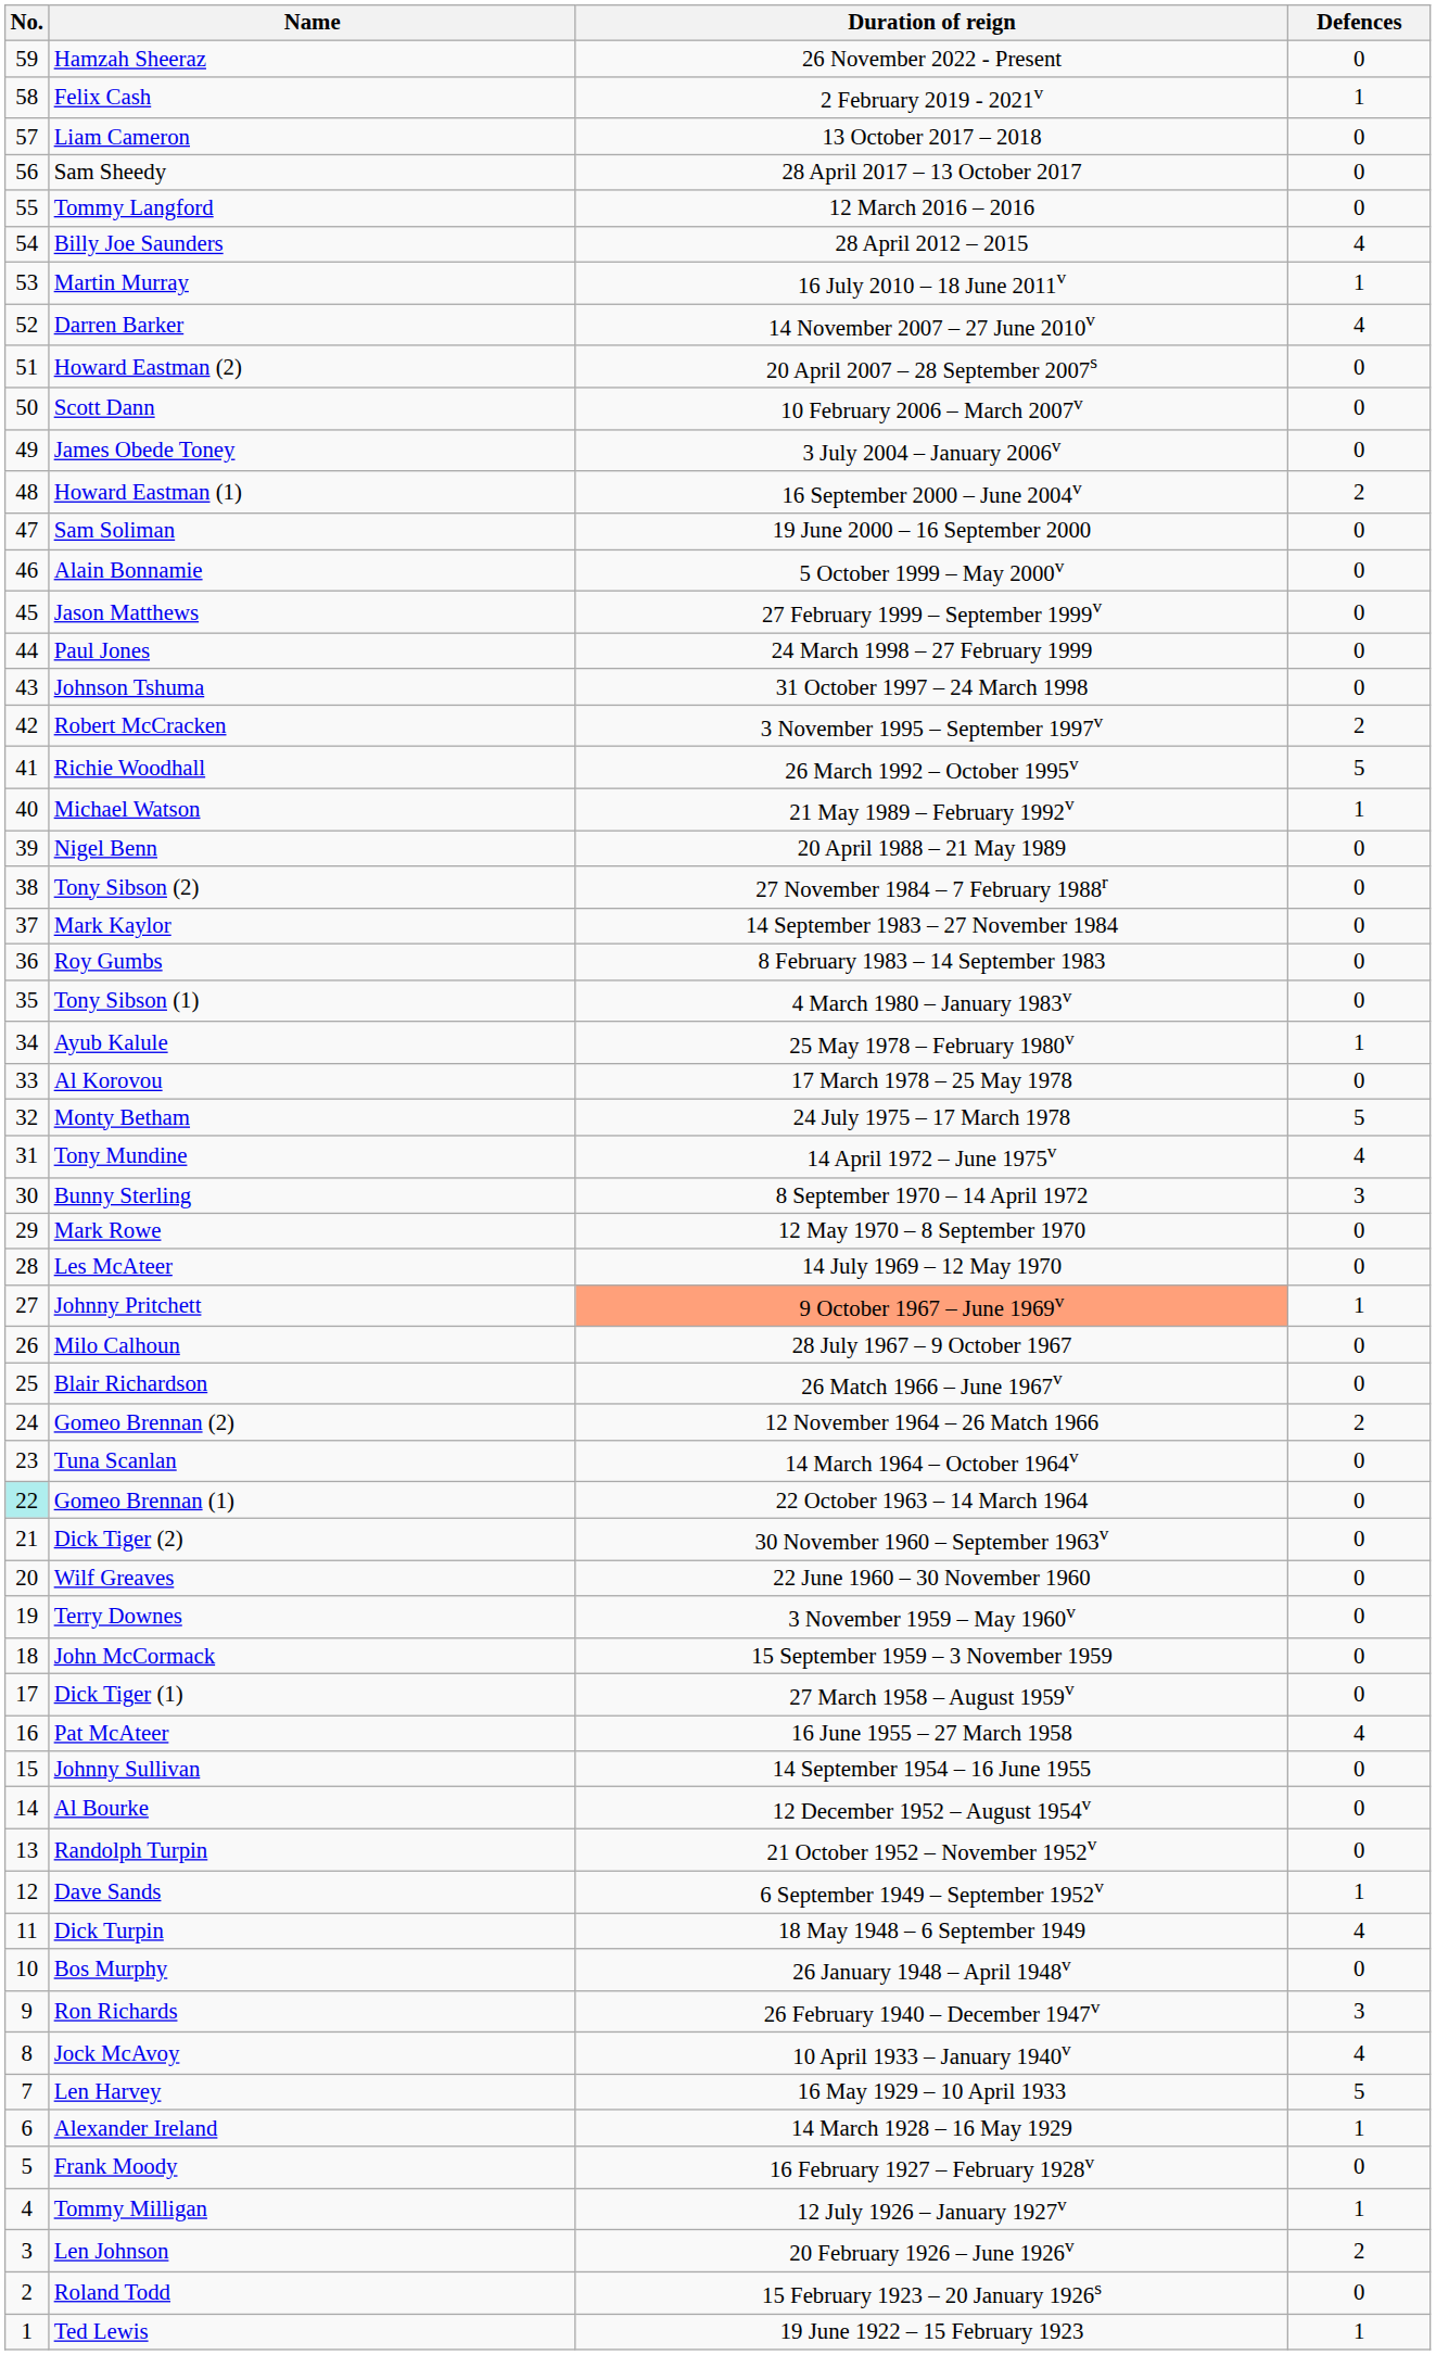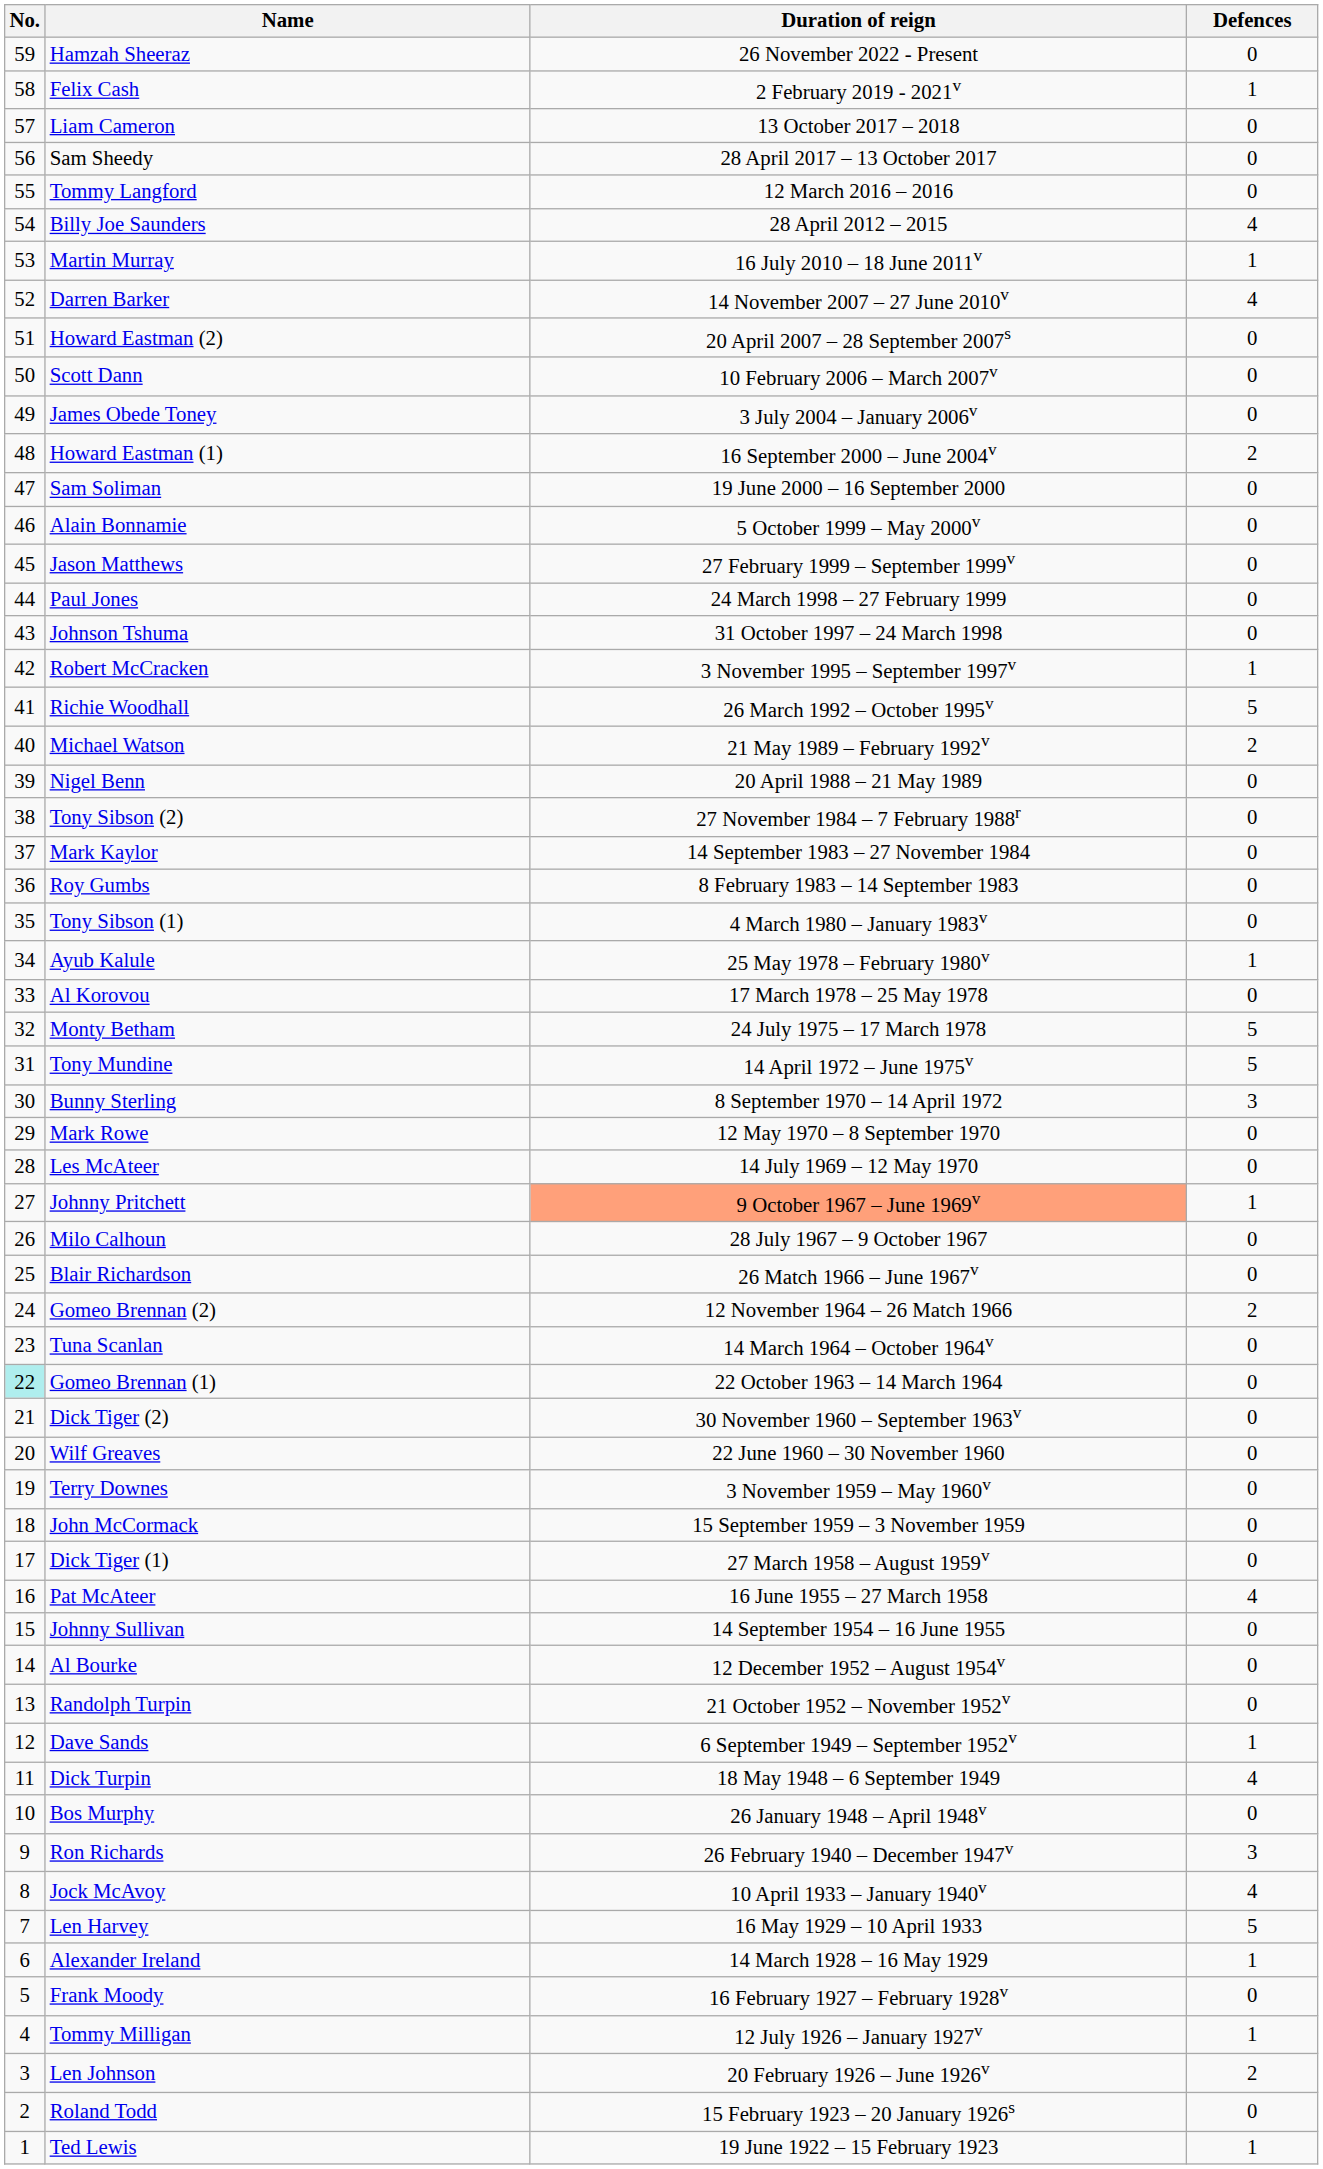 <table class="wikitable" width=80%>
 <tr>
 <th width=3%>No.</th>
 <th width=37%>Name </th>
 <th width=50%>Duration of reign</th>
 <th width=10%>Defences</th>
 </tr>
 <tr align=center>
 <td>59</td>
 <td align=left> <a href='#'>Hamzah Sheeraz</a></td>
 <td>26 November 2022 - Present</td>
 <td>0</td>
 </tr>
 <tr align=center>
 <td>58</td>
 <td align=left> <a href='#'>Felix Cash</a></td>
 <td>2 February 2019 - 2021<sup>v</sup></td>
 <td>1</td>
 </tr>
 <tr align=center>
 <td>57</td>
 <td align=left> <a href='#'>Liam Cameron</a></td>
 <td>13 October 2017 – 2018</td>
 <td>0</td>
 </tr>
 <tr align=center>
 <td>56</td>
 <td align=left> Sam Sheedy</td>
 <td>28 April 2017 – 13 October 2017</td>
 <td>0</td>
 </tr>
 <tr align=center>
 <td>55</td>
 <td align=left> <a href='#'>Tommy Langford</a></td>
 <td>12 March 2016 – 2016</td>
 <td>0</td>
 </tr>
 <tr align=center>
 <td>54</td>
 <td align=left> <a href='#'>Billy Joe Saunders</a></td>
 <td>28 April 2012 – 2015</td>
 <td>4</td>
 </tr>
 <tr align=center>
 <td>53</td>
 <td align=left> <a href='#'>Martin Murray</a></td>
 <td>16 July 2010 – 18 June 2011<sup>v</sup></td>
 <td>1</td>
 </tr>
 <tr align=center>
 <td>52</td>
 <td align=left> <a href='#'>Darren Barker</a></td>
 <td>14 November 2007 – 27 June 2010<sup>v</sup></td>
 <td>4</td>
 </tr>
 <tr align=center>
 <td>51</td>
 <td align=left> <a href='#'>Howard Eastman</a> (2)</td>
 <td>20 April 2007 – 28 September 2007<sup>s</sup></td>
 <td>0</td>
 </tr>
 <tr align=center>
 <td>50</td>
 <td align=left> <a href='#'>Scott Dann</a></td>
 <td>10 February 2006 – March 2007<sup>v</sup></td>
 <td>0</td>
 </tr>
 <tr align=center>
 <td>49</td>
 <td align=left> <a href='#'>James Obede Toney</a></td>
 <td>3 July 2004 – January 2006<sup>v</sup></td>
 <td>0</td>
 </tr>
 <tr align=center>
 <td>48</td>
 <td align=left> <a href='#'>Howard Eastman</a> (1)</td>
 <td>16 September 2000 – June 2004<sup>v</sup></td>
 <td>2</td>
 </tr>
 <tr align=center>
 <td>47</td>
 <td align=left> <a href='#'>Sam Soliman</a></td>
 <td>19 June 2000 – 16 September 2000</td>
 <td>0</td>
 </tr>
 <tr align=center>
 <td>46</td>
 <td align=left> <a href='#'>Alain Bonnamie</a></td>
 <td>5 October 1999 – May 2000<sup>v</sup></td>
 <td>0</td>
 </tr>
 <tr align=center>
 <td>45</td>
 <td align=left> <a href='#'>Jason Matthews</a></td>
 <td>27 February 1999 – September 1999<sup>v</sup></td>
 <td>0</td>
 </tr>
 <tr align=center>
 <td>44</td>
 <td align=left> <a href='#'>Paul Jones</a></td>
 <td>24 March 1998 – 27 February 1999</td>
 <td>0</td>
 </tr>
 <tr align=center>
 <td>43</td>
 <td align=left> <a href='#'>Johnson Tshuma</a></td>
 <td>31 October 1997 – 24 March 1998</td>
 <td>0</td>
 </tr>
 <tr align=center>
 <td>42</td>
 <td align=left> <a href='#'>Robert McCracken</a></td>
 <td>3 November 1995 – September 1997<sup>v</sup></td>
-<td>2</td>
+<td>1</td>
 </tr>
 <tr align=center>
 <td>41</td>
 <td align=left> <a href='#'>Richie Woodhall</a></td>
 <td>26 March 1992 – October 1995<sup>v</sup></td>
 <td>5</td>
 </tr>
 <tr align=center>
 <td>40</td>
 <td align=left> <a href='#'>Michael Watson</a></td>
 <td>21 May 1989 – February 1992<sup>v</sup></td>
-<td>1</td>
+<td>2</td>
 </tr>
 <tr align=center>
 <td>39</td>
 <td align=left> <a href='#'>Nigel Benn</a></td>
 <td>20 April 1988 – 21 May 1989</td>
 <td>0</td>
 </tr>
 <tr align=center>
 <td>38</td>
 <td align=left> <a href='#'>Tony Sibson</a> (2)</td>
 <td>27 November 1984 – 7 February 1988<sup>r</sup></td>
 <td>0</td>
 </tr>
 <tr align=center>
 <td>37</td>
 <td align=left> <a href='#'>Mark Kaylor</a></td>
 <td>14 September 1983 – 27 November 1984</td>
 <td>0</td>
 </tr>
 <tr align=center>
 <td>36</td>
 <td align=left> <a href='#'>Roy Gumbs</a></td>
 <td>8 February 1983 – 14 September 1983</td>
 <td>0</td>
 </tr>
 <tr align=center>
 <td>35</td>
 <td align=left> <a href='#'>Tony Sibson</a> (1)</td>
 <td>4 March 1980 – January 1983<sup>v</sup></td>
 <td>0</td>
 </tr>
 <tr align=center>
 <td>34</td>
 <td align=left> <a href='#'>Ayub Kalule</a></td>
 <td>25 May 1978 – February 1980<sup>v</sup></td>
 <td>1</td>
 </tr>
 <tr align=center>
 <td>33</td>
 <td align=left> <a href='#'>Al Korovou</a></td>
 <td>17 March 1978 – 25 May 1978</td>
 <td>0</td>
 </tr>
 <tr align=center>
 <td>32</td>
 <td align=left> <a href='#'>Monty Betham</a></td>
 <td>24 July 1975 – 17 March 1978</td>
 <td>5</td>
 </tr>
 <tr align=center>
 <td>31</td>
 <td align=left> <a href='#'>Tony Mundine</a></td>
 <td>14 April 1972 – June 1975<sup>v</sup></td>
-<td>4</td>
+<td>5</td>
 </tr>
 <tr align=center>
 <td>30</td>
 <td align=left> <a href='#'>Bunny Sterling</a></td>
 <td>8 September 1970 – 14 April 1972</td>
 <td>3</td>
 </tr>
 <tr align=center>
 <td>29</td>
 <td align=left> <a href='#'>Mark Rowe</a></td>
 <td>12 May 1970 – 8 September 1970</td>
 <td>0</td>
 </tr>
 <tr align=center>
 <td>28</td>
 <td align=left> <a href='#'>Les McAteer</a></td>
 <td>14 July 1969 – 12 May 1970</td>
 <td>0</td>
 </tr>
 <tr align=center>
 <td>27</td>
 <td align=left> <a href='#'>Johnny Pritchett</a></td>
 <td style="background: lightsalmon;">9 October 1967 – June 1969<sup>v</sup></td>
 <td>1</td>
 </tr>
 <tr align=center>
 <td>26</td>
 <td align=left> <a href='#'>Milo Calhoun</a></td>
 <td>28 July 1967 – 9 October 1967</td>
 <td>0</td>
 </tr>
 <tr align=center>
 <td>25</td>
 <td align=left> <a href='#'>Blair Richardson</a></td>
 <td>26 Match 1966 – June 1967<sup>v</sup></td>
 <td>0</td>
 </tr>
 <tr align=center>
 <td>24</td>
 <td align=left> <a href='#'>Gomeo Brennan</a> (2)</td>
 <td>12 November 1964 – 26 Match 1966</td>
 <td>2</td>
 </tr>
 <tr align=center>
 <td>23</td>
 <td align=left> <a href='#'>Tuna Scanlan</a></td>
 <td>14 March 1964 – October 1964<sup>v</sup></td>
 <td>0</td>
 </tr>
 <tr align=center>
 <td style="background: paleturquoise;">22</td>
 <td align=left> <a href='#'>Gomeo Brennan</a> (1)</td>
 <td>22 October 1963 – 14 March 1964</td>
 <td>0</td>
 </tr>
 <tr align=center>
 <td>21</td>
 <td align=left> <a href='#'>Dick Tiger</a> (2)</td>
 <td>30 November 1960 – September 1963<sup>v</sup></td>
 <td>0</td>
 </tr>
 <tr align=center>
 <td>20</td>
 <td align=left> <a href='#'>Wilf Greaves</a></td>
 <td>22 June 1960 – 30 November 1960</td>
 <td>0</td>
 </tr>
 <tr align=center>
 <td>19</td>
 <td align=left> <a href='#'>Terry Downes</a></td>
 <td>3 November 1959 – May 1960<sup>v</sup></td>
 <td>0</td>
 </tr>
 <tr align=center>
 <td>18</td>
 <td align=left> <a href='#'>John McCormack</a></td>
 <td>15 September 1959 – 3 November 1959</td>
 <td>0</td>
 </tr>
 <tr align=center>
 <td>17</td>
 <td align=left> <a href='#'>Dick Tiger</a> (1)</td>
 <td>27 March 1958 – August 1959<sup>v</sup></td>
 <td>0</td>
 </tr>
 <tr align=center>
 <td>16</td>
 <td align=left> <a href='#'>Pat McAteer</a></td>
 <td>16 June 1955 – 27 March 1958</td>
 <td>4</td>
 </tr>
 <tr align=center>
 <td>15</td>
 <td align=left> <a href='#'>Johnny Sullivan</a></td>
 <td>14 September 1954 – 16 June 1955</td>
 <td>0</td>
 </tr>
 <tr align=center>
 <td>14</td>
 <td align=left> <a href='#'>Al Bourke</a></td>
 <td>12 December 1952 – August 1954<sup>v</sup></td>
 <td>0</td>
 </tr>
 <tr align=center>
 <td>13</td>
 <td align=left> <a href='#'>Randolph Turpin</a></td>
 <td>21 October 1952 – November 1952<sup>v</sup></td>
 <td>0</td>
 </tr>
 <tr align=center>
 <td>12</td>
 <td align=left> <a href='#'>Dave Sands</a></td>
 <td>6 September 1949 – September 1952<sup>v</sup></td>
 <td>1</td>
 </tr>
 <tr align=center>
 <td>11</td>
 <td align=left> <a href='#'>Dick Turpin</a></td>
 <td>18 May 1948 – 6 September 1949</td>
 <td>4</td>
 </tr>
 <tr align=center>
 <td>10</td>
 <td align=left> <a href='#'>Bos Murphy</a></td>
 <td>26 January 1948 – April 1948<sup>v</sup></td>
 <td>0</td>
 </tr>
 <tr align=center>
 <td>9</td>
 <td align=left> <a href='#'>Ron Richards</a></td>
 <td>26 February 1940 – December 1947<sup>v</sup></td>
 <td>3</td>
 </tr>
 <tr align=center>
 <td>8</td>
 <td align=left> <a href='#'>Jock McAvoy</a></td>
 <td>10 April 1933 – January 1940<sup>v</sup></td>
 <td>4</td>
 </tr>
 <tr align=center>
 <td>7</td>
 <td align=left> <a href='#'>Len Harvey</a></td>
 <td>16 May 1929 – 10 April 1933</td>
 <td>5</td>
 </tr>
 <tr align=center>
 <td>6</td>
 <td align=left> <a href='#'>Alexander Ireland</a></td>
 <td>14 March 1928 – 16 May 1929</td>
 <td>1</td>
 </tr>
 <tr align=center>
 <td>5</td>
 <td align=left> <a href='#'>Frank Moody</a></td>
 <td>16 February 1927 – February 1928<sup>v</sup></td>
 <td>0</td>
 </tr>
 <tr align=center>
 <td>4</td>
 <td align=left> <a href='#'>Tommy Milligan</a></td>
 <td>12 July 1926 – January 1927<sup>v</sup></td>
 <td>1</td>
 </tr>
 <tr align=center>
 <td>3</td>
 <td align=left> <a href='#'>Len Johnson</a></td>
 <td>20 February 1926 – June 1926<sup>v</sup></td>
 <td>2</td>
 </tr>
 <tr align=center>
 <td>2</td>
 <td align=left> <a href='#'>Roland Todd</a></td>
 <td>15 February 1923 – 20 January 1926<sup>s</sup></td>
 <td>0</td>
 </tr>
 <tr align=center>
 <td>1</td>
 <td align=left> <a href='#'>Ted Lewis</a></td>
 <td>19 June 1922 – 15 February 1923</td>
 <td>1</td>
 </tr>
 </table>
